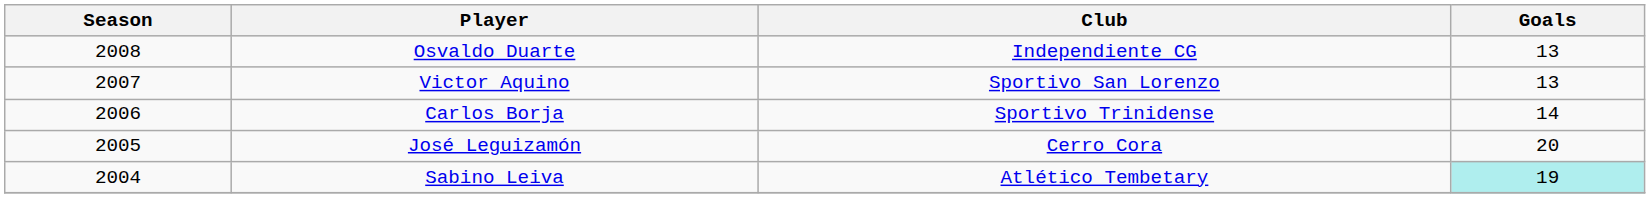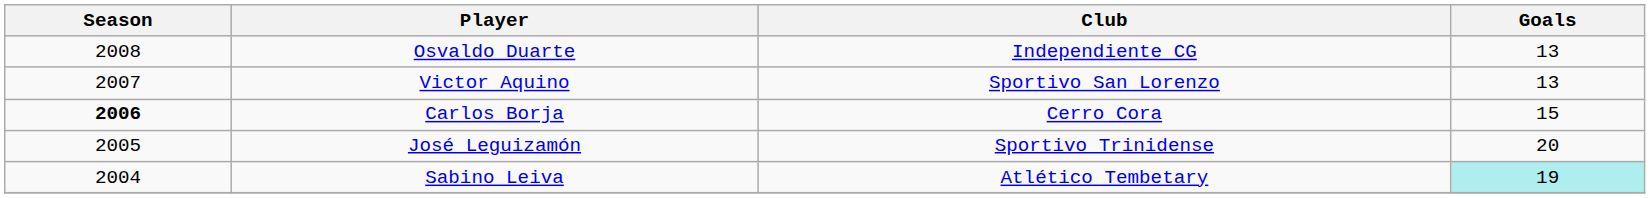 <table class="wikitable sortable"  style="text-align:center; width:70%;">
 <tr>
 <th>Season</th>
 <th>Player</th>
 <th>Club</th>
 <th>Goals</th>
 </tr>
 <tr>
 <td>2008</td>
 <td> <a href='#'>Osvaldo Duarte</a></td>
 <td><a href='#'>Independiente CG</a></td>
 <td>13</td>
 </tr>
 <tr>
 <td>2007</td>
 <td> <a href='#'>Victor Aquino</a></td>
 <td><a href='#'>Sportivo San Lorenzo</a></td>
 <td>13</td>
 </tr>
 <tr>
-<td>2006</td>
+<td><strong>2006</strong></td>
 <td> <a href='#'>Carlos Borja</a></td>
-<td><a href='#'>Sportivo Trinidense</a></td>
-<td>14</td>
+<td><a href='#'>Cerro Cora</a></td>
+<td>15</td>
 </tr>
 <tr>
 <td>2005</td>
 <td> <a href='#'>José Leguizamón</a></td>
-<td><a href='#'>Cerro Cora</a></td>
+<td><a href='#'>Sportivo Trinidense</a></td>
 <td>20</td>
 </tr>
 <tr>
 <td>2004</td>
 <td> <a href='#'>Sabino Leiva</a></td>
 <td><a href='#'>Atlético Tembetary</a></td>
 <td style="background: paleturquoise;">19</td>
 </tr>
 <tr>
 </tr>
 </table>
